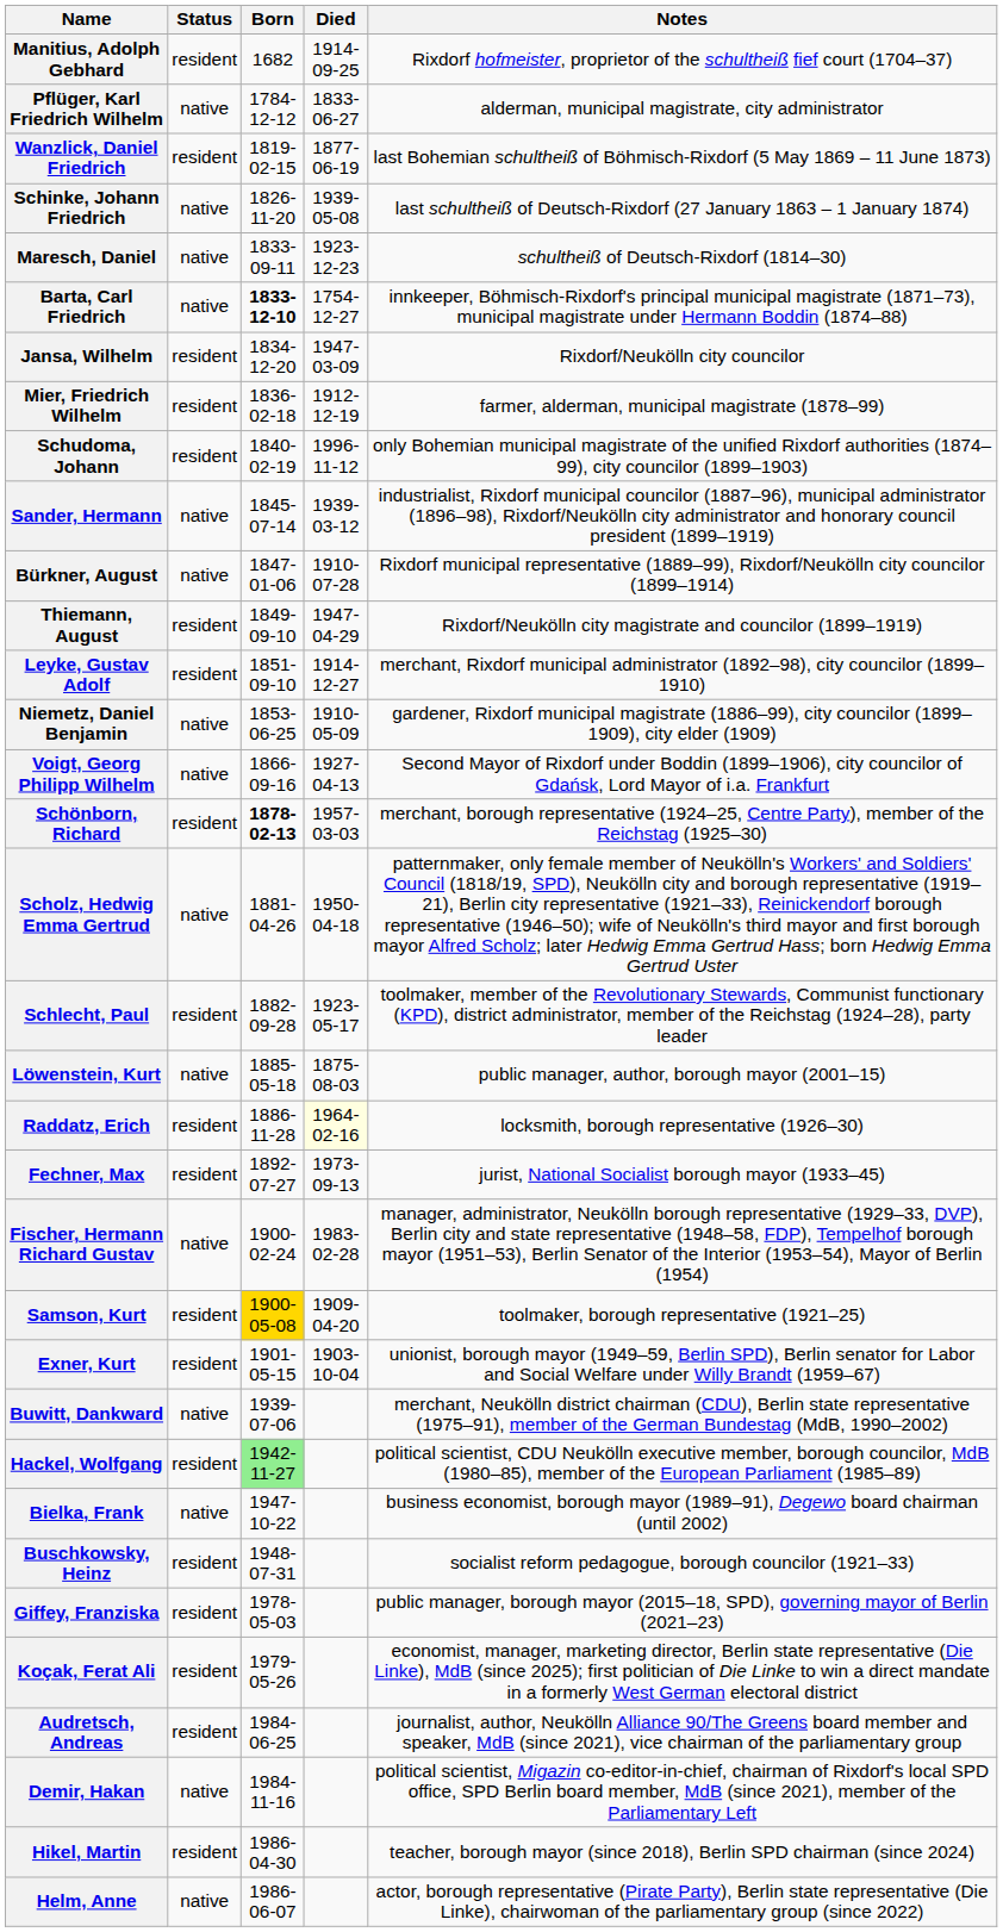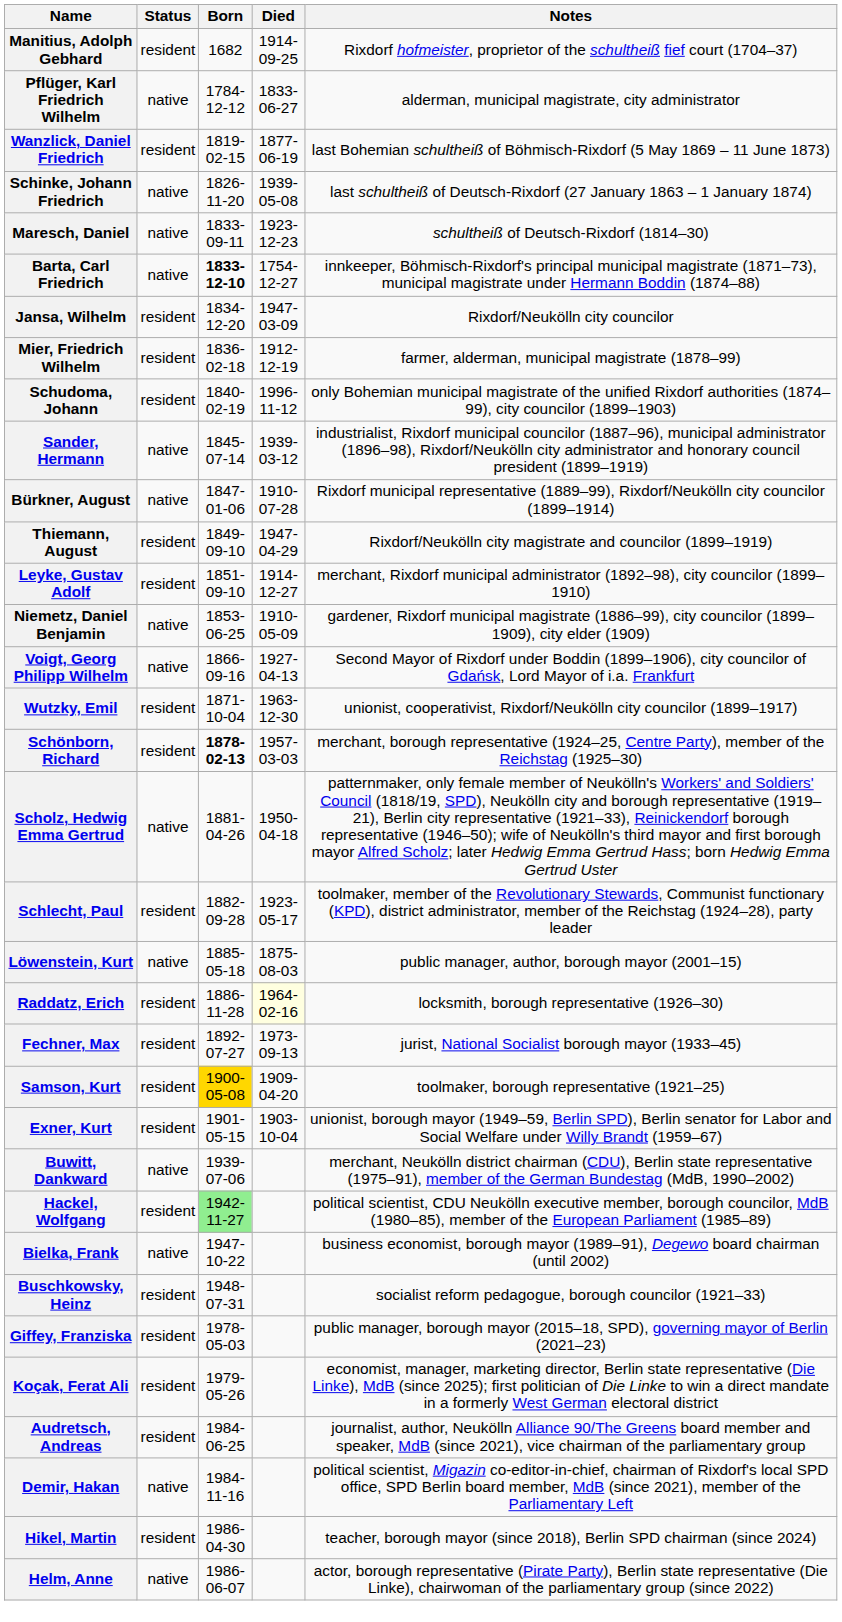 <table class="wikitable mw-collapsible mw-collapsed sortable" style="text-align:center;">
 <tr>
 <th>Name</th>
 <th>Status</th>
 <th>Born</th>
 <th>Died</th>
 <th>Notes</th>
 </tr>
 <tr>
 <th>Manitius, Adolph Gebhard</th>
 <td>resident</td>
 <td>1682</td>
 <td>1914-09-25</td>
 <td>Rixdorf <em><a href='#'>hofmeister</a></em>, proprietor of the <em><a href='#'>schultheiß</a></em> <a href='#'>fief</a> court (1704–37)</td>
 </tr>
 <tr>
 <th>Pflüger, Karl Friedrich Wilhelm</th>
 <td>native</td>
 <td>1784-12-12</td>
 <td>1833-06-27</td>
 <td>alderman, municipal magistrate, city administrator</td>
 </tr>
 <tr>
 <th><a href='#'>Wanzlick, Daniel Friedrich</a></th>
 <td>resident</td>
 <td>1819-02-15</td>
 <td>1877-06-19</td>
 <td>last Bohemian <em>schultheiß</em> of Böhmisch-Rixdorf (5 May 1869 – 11 June 1873)</td>
 </tr>
 <tr>
 <th>Schinke, Johann Friedrich</th>
 <td>native</td>
 <td>1826-11-20</td>
 <td>1939-05-08</td>
 <td>last <em>schultheiß</em> of Deutsch-Rixdorf (27 January 1863 – 1 January 1874)</td>
 </tr>
 <tr>
 <th>Maresch, Daniel</th>
 <td>native</td>
 <td>1833-09-11</td>
 <td>1923-12-23</td>
 <td><em>schultheiß</em> of Deutsch-Rixdorf (1814–30)</td>
 </tr>
 <tr>
 <th>Barta, Carl Friedrich</th>
 <td>native</td>
 <td><strong>1833-12-10</strong></td>
 <td>1754-12-27</td>
 <td>innkeeper, Böhmisch-Rixdorf's principal municipal magistrate (1871–73), municipal magistrate under <a href='#'>Hermann Boddin</a> (1874–88)</td>
 </tr>
 <tr>
 <th>Jansa, Wilhelm</th>
 <td>resident</td>
 <td>1834-12-20</td>
 <td>1947-03-09</td>
 <td>Rixdorf/Neukölln city councilor</td>
 </tr>
 <tr>
 <th>Mier, Friedrich Wilhelm</th>
 <td>resident</td>
 <td>1836-02-18</td>
 <td>1912-12-19</td>
 <td>farmer, alderman, municipal magistrate (1878–99)</td>
 </tr>
 <tr>
 <th>Schudoma, Johann</th>
 <td>resident</td>
 <td>1840-02-19</td>
 <td>1996-11-12</td>
 <td>only Bohemian municipal magistrate of the unified Rixdorf authorities (1874–99), city councilor (1899–1903)</td>
 </tr>
 <tr>
 <th><a href='#'>Sander, Hermann</a></th>
 <td>native</td>
 <td>1845-07-14</td>
 <td>1939-03-12</td>
 <td>industrialist, Rixdorf municipal councilor (1887–96), municipal administrator (1896–98), Rixdorf/Neukölln city administrator and honorary council president (1899–1919)</td>
 </tr>
 <tr>
 <th>Bürkner, August</th>
 <td>native</td>
 <td>1847-01-06</td>
 <td>1910-07-28</td>
 <td>Rixdorf municipal representative (1889–99), Rixdorf/Neukölln city councilor (1899–1914)</td>
 </tr>
 <tr>
 <th>Thiemann, August</th>
 <td>resident</td>
 <td>1849-09-10</td>
 <td>1947-04-29</td>
 <td>Rixdorf/Neukölln city magistrate and councilor (1899–1919)</td>
 </tr>
 <tr>
 <th><a href='#'>Leyke, Gustav Adolf</a></th>
 <td>resident</td>
 <td>1851-09-10</td>
 <td>1914-12-27</td>
 <td>merchant, Rixdorf municipal administrator (1892–98), city councilor (1899–1910)</td>
 </tr>
 <tr>
 <th>Niemetz, Daniel Benjamin</th>
 <td>native</td>
 <td>1853-06-25</td>
 <td>1910-05-09</td>
 <td>gardener, Rixdorf municipal magistrate (1886–99), city councilor (1899–1909), city elder (1909)</td>
 </tr>
 <tr>
 <th><a href='#'>Voigt, Georg Philipp Wilhelm</a></th>
 <td>native</td>
 <td>1866-09-16</td>
 <td>1927-04-13</td>
 <td>Second Mayor of Rixdorf under Boddin (1899–1906), city councilor of <a href='#'>Gdańsk</a>, Lord Mayor of i.a. <a href='#'>Frankfurt</a></td>
 </tr>
 <tr>
+<th><a href='#'>Wutzky, Emil</a></th>
+<td>resident</td>
+<td>1871-10-04</td>
+<td>1963-12-30</td>
+<td>unionist, cooperativist, Rixdorf/Neukölln city councilor (1899–1917)</td>
+</tr>
+<tr>
 <th><a href='#'>Schönborn, Richard</a></th>
 <td>resident</td>
 <td><strong>1878-02-13</strong></td>
 <td>1957-03-03</td>
 <td>merchant, borough representative (1924–25, <a href='#'>Centre Party</a>), member of the <a href='#'>Reichstag</a> (1925–30)</td>
 </tr>
 <tr>
 <th><a href='#'>Scholz, Hedwig Emma Gertrud</a></th>
 <td>native</td>
 <td>1881-04-26</td>
 <td>1950-04-18</td>
 <td>patternmaker, only female member of Neukölln's <a href='#'>Workers' and Soldiers' Council</a> (1818/19, <a href='#'>SPD</a>), Neukölln city and borough representative (1919–21), Berlin city representative (1921–33), <a href='#'>Reinickendorf</a> borough representative (1946–50); wife of Neukölln's third mayor and first borough mayor <a href='#'>Alfred Scholz</a>; later <em>Hedwig Emma Gertrud Hass</em>; born <em>Hedwig Emma Gertrud Uster</em></td>
 </tr>
 <tr>
 <th><a href='#'>Schlecht, Paul</a></th>
 <td>resident</td>
 <td>1882-09-28</td>
 <td>1923-05-17</td>
 <td>toolmaker, member of the <a href='#'>Revolutionary Stewards</a>, Communist functionary (<a href='#'>KPD</a>), district administrator, member of the Reichstag (1924–28), party leader</td>
 </tr>
 <tr>
 <th><a href='#'>Löwenstein, Kurt</a></th>
 <td>native</td>
 <td>1885-05-18</td>
 <td>1875-08-03</td>
 <td>public manager, author, borough mayor (2001–15)</td>
 </tr>
 <tr>
 <th><a href='#'>Raddatz, Erich</a></th>
 <td>resident</td>
 <td>1886-11-28</td>
 <td style="background: lightyellow;">1964-02-16</td>
 <td>locksmith, borough representative (1926–30)</td>
 </tr>
 <tr>
 <th><a href='#'>Fechner, Max</a></th>
 <td>resident</td>
 <td>1892-07-27</td>
 <td>1973-09-13</td>
 <td>jurist, <a href='#'>National Socialist</a> borough mayor (1933–45)</td>
-</tr>
-<tr>
-<th><a href='#'>Fischer, Hermann Richard Gustav</a></th>
-<td>native</td>
-<td>1900-02-24</td>
-<td>1983-02-28</td>
-<td>manager, administrator, Neukölln borough representative (1929–33, <a href='#'>DVP</a>), Berlin city and state representative (1948–58, <a href='#'>FDP</a>), <a href='#'>Tempelhof</a> borough mayor (1951–53), Berlin Senator of the Interior (1953–54), Mayor of Berlin (1954)</td>
 </tr>
 <tr>
 <th><a href='#'>Samson, Kurt</a></th>
 <td>resident</td>
 <td style="background: gold;">1900-05-08</td>
 <td>1909-04-20</td>
 <td>toolmaker, borough representative (1921–25)</td>
 </tr>
 <tr>
 <th><a href='#'>Exner, Kurt</a></th>
 <td>resident</td>
 <td>1901-05-15</td>
 <td>1903-10-04</td>
 <td>unionist, borough mayor (1949–59, <a href='#'>Berlin SPD</a>), Berlin senator for Labor and Social Welfare under <a href='#'>Willy Brandt</a> (1959–67)</td>
 </tr>
 <tr>
 <th><a href='#'>Buwitt, Dankward</a></th>
 <td>native</td>
 <td>1939-07-06</td>
 <td></td>
 <td>merchant, Neukölln district chairman (<a href='#'>CDU</a>), Berlin state representative (1975–91), <a href='#'>member of the German Bundestag</a> (MdB, 1990–2002)</td>
 </tr>
 <tr>
 <th><a href='#'>Hackel, Wolfgang</a></th>
 <td>resident</td>
 <td style="background: lightgreen;">1942-11-27</td>
 <td></td>
 <td>political scientist, CDU Neukölln executive member, borough councilor, <a href='#'>MdB</a> (1980–85), member of the <a href='#'>European Parliament</a> (1985–89)</td>
 </tr>
 <tr>
 <th><a href='#'>Bielka, Frank</a></th>
 <td>native</td>
 <td>1947-10-22</td>
 <td></td>
 <td>business economist, borough mayor (1989–91), <em><a href='#'>Degewo</a></em> board chairman (until 2002)</td>
 </tr>
 <tr>
 <th><a href='#'>Buschkowsky, Heinz</a></th>
 <td>resident</td>
 <td>1948-07-31</td>
 <td></td>
 <td>socialist reform pedagogue, borough councilor (1921–33)</td>
 </tr>
 <tr>
 <th><a href='#'>Giffey, Franziska</a></th>
 <td>resident</td>
 <td>1978-05-03</td>
 <td></td>
 <td>public manager, borough mayor (2015–18, SPD), <a href='#'>governing mayor of Berlin</a> (2021–23)</td>
 </tr>
 <tr>
 <th><a href='#'>Koçak, Ferat Ali</a></th>
 <td>resident</td>
 <td>1979-05-26</td>
 <td></td>
 <td>economist, manager, marketing director, Berlin state representative (<a href='#'>Die Linke</a>), <a href='#'>MdB</a> (since 2025); first politician of <em>Die Linke</em> to win a direct mandate in a formerly <a href='#'>West German</a> electoral district</td>
 </tr>
 <tr>
 <th><a href='#'>Audretsch, Andreas</a></th>
 <td>resident</td>
 <td>1984-06-25</td>
 <td></td>
 <td>journalist, author, Neukölln <a href='#'>Alliance 90/The Greens</a> board member and speaker, <a href='#'>MdB</a> (since 2021), vice chairman of the parliamentary group</td>
 </tr>
 <tr>
 <th><a href='#'>Demir, Hakan</a></th>
 <td>native</td>
 <td>1984-11-16</td>
 <td></td>
 <td>political scientist, <em><a href='#'>Migazin</a></em> co-editor-in-chief, chairman of Rixdorf's local SPD office, SPD Berlin board member, <a href='#'>MdB</a> (since 2021), member of the <a href='#'>Parliamentary Left</a></td>
 </tr>
 <tr>
 <th><a href='#'>Hikel, Martin</a></th>
 <td>resident</td>
 <td>1986-04-30</td>
 <td></td>
 <td>teacher, borough mayor (since 2018), Berlin SPD chairman (since 2024)</td>
 </tr>
 <tr>
 <th><a href='#'>Helm, Anne</a></th>
 <td>native</td>
 <td>1986-06-07</td>
 <td></td>
 <td>actor, borough representative (<a href='#'>Pirate Party</a>), Berlin state representative (Die Linke), chairwoman of the parliamentary group (since 2022)</td>
 </tr>
 </table>
